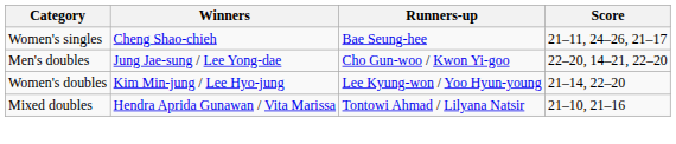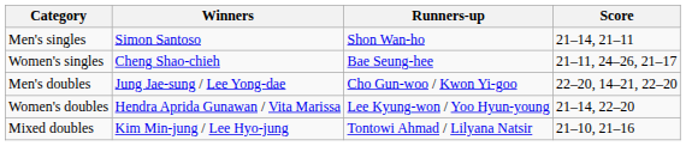 <table class=wikitable style="white-space:nowrap;">
 <tr>
 <th>Category</th>
 <th>Winners</th>
 <th>Runners-up</th>
 <th>Score</th>
+</tr>
+<tr>
+<td>Men's singles</td>
+<td> <a href='#'>Simon Santoso</a></td>
+<td> <a href='#'>Shon Wan-ho</a></td>
+<td>21–14, 21–11</td>
 </tr>
 <tr>
 <td>Women's singles</td>
 <td> <a href='#'>Cheng Shao-chieh</a></td>
 <td> <a href='#'>Bae Seung-hee</a></td>
 <td>21–11, 24–26, 21–17</td>
 </tr>
 <tr>
 <td>Men's doubles</td>
 <td> <a href='#'>Jung Jae-sung</a> / <a href='#'>Lee Yong-dae</a></td>
 <td> <a href='#'>Cho Gun-woo</a> / <a href='#'>Kwon Yi-goo</a></td>
 <td>22–20, 14–21, 22–20</td>
 </tr>
 <tr>
 <td>Women's doubles</td>
-<td> <a href='#'>Kim Min-jung</a> / <a href='#'>Lee Hyo-jung</a></td>
+<td> <a href='#'>Hendra Aprida Gunawan</a> / <a href='#'>Vita Marissa</a></td>
 <td> <a href='#'>Lee Kyung-won</a> / <a href='#'>Yoo Hyun-young</a></td>
 <td>21–14, 22–20</td>
 </tr>
 <tr>
 <td>Mixed doubles</td>
-<td> <a href='#'>Hendra Aprida Gunawan</a> / <a href='#'>Vita Marissa</a></td>
+<td> <a href='#'>Kim Min-jung</a> / <a href='#'>Lee Hyo-jung</a></td>
 <td> <a href='#'>Tontowi Ahmad</a> / <a href='#'>Lilyana Natsir</a></td>
 <td>21–10, 21–16</td>
 </tr>
 </table>
